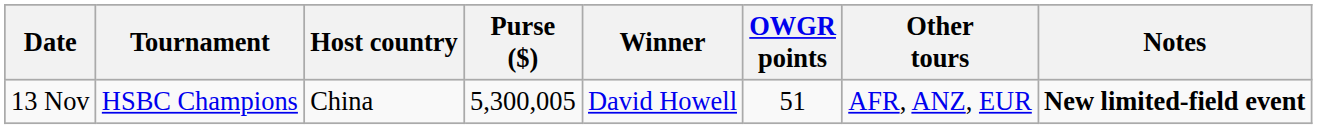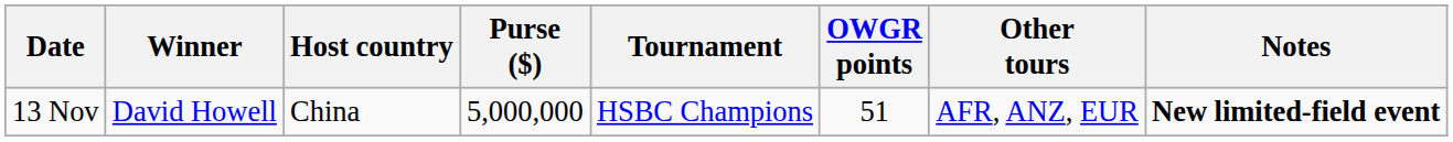 <table class="wikitable" style="font-size:95%">
 <tr>
 <th>Date</th>
-<th>Tournament</th>
+<th>Winner</th>
 <th>Host country</th>
 <th>Purse<br>($)</th>
-<th>Winner</th>
+<th>Tournament</th>
 <th><a href='#'>OWGR</a><br>points</th>
 <th>Other<br>tours</th>
 <th>Notes</th>
 </tr>
 <tr>
 <td>13 Nov</td>
+<td> <a href='#'>David Howell</a></td>
+<td>China</td>
+<td align=right>5,000,000</td>
 <td><a href='#'>HSBC Champions</a></td>
-<td>China</td>
-<td align=right>5,300,005</td>
-<td> <a href='#'>David Howell</a></td>
 <td align=center>51</td>
 <td><a href='#'>AFR</a>, <a href='#'>ANZ</a>, <a href='#'>EUR</a></td>
 <td><strong>New limited-field event</strong></td>
 </tr>
 </table>
